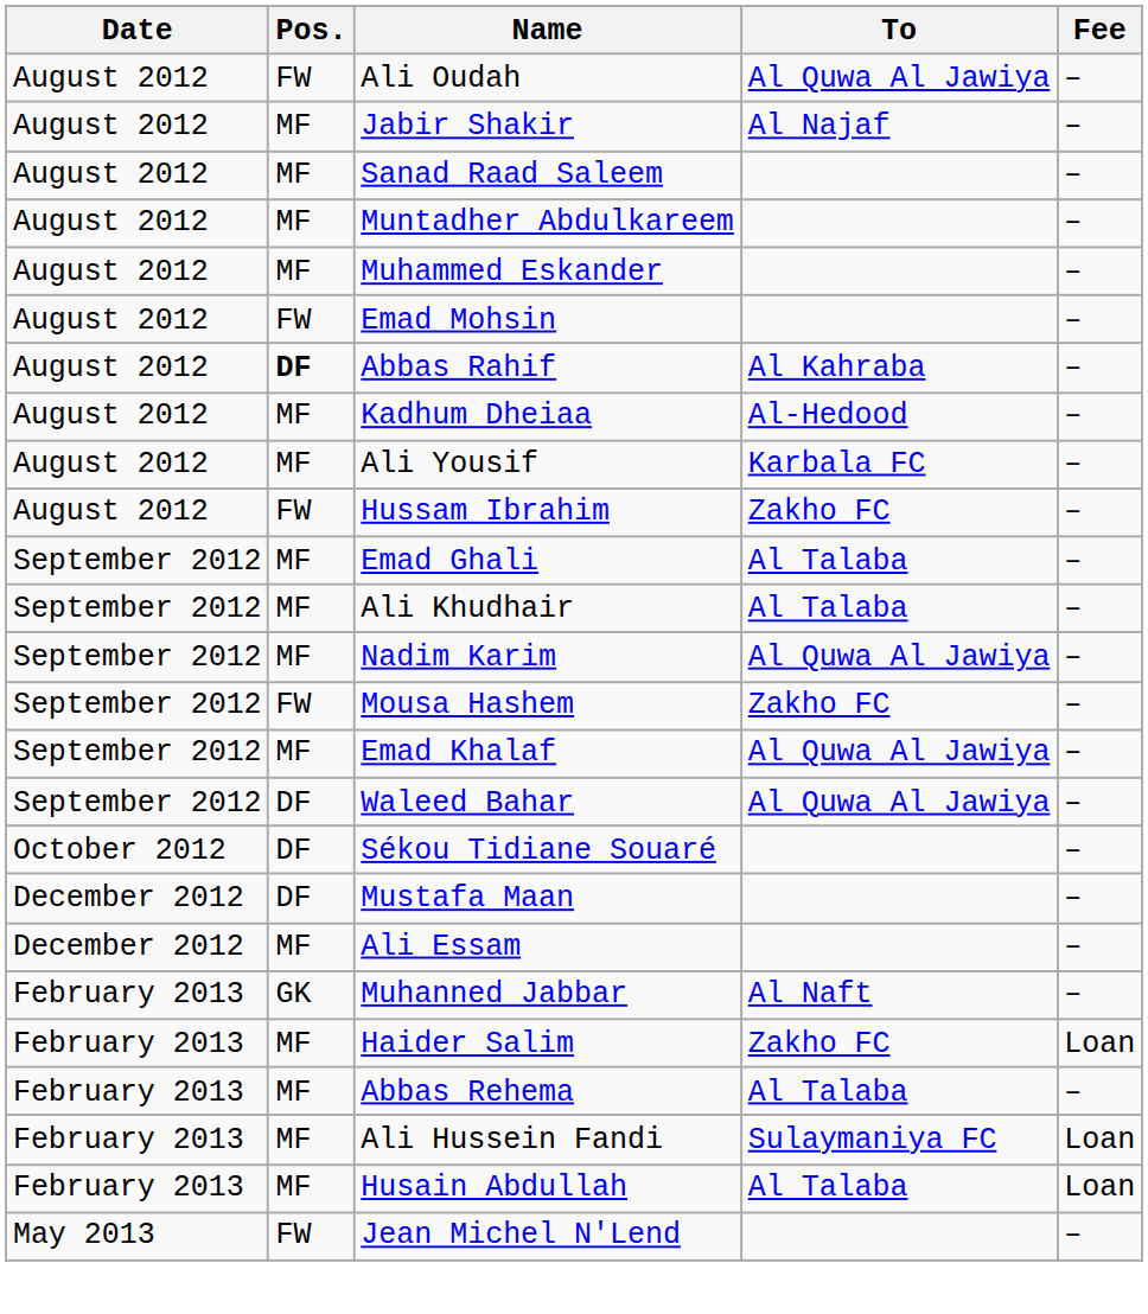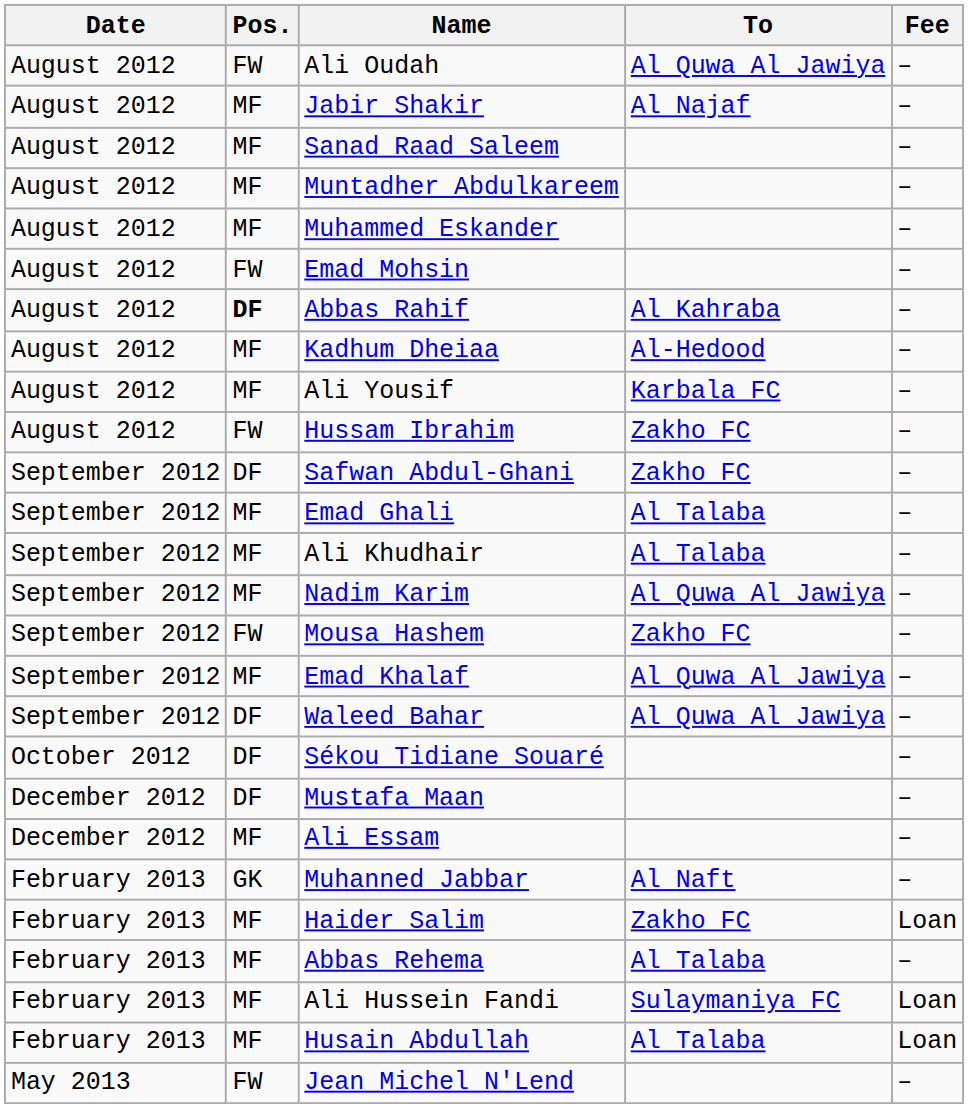 <table class="wikitable">
 <tr>
 <th>Date</th>
 <th>Pos.</th>
 <th>Name</th>
 <th>To</th>
 <th>Fee</th>
 </tr>
 <tr>
 <td>August 2012</td>
 <td>FW</td>
 <td> Ali Oudah</td>
 <td> <a href='#'>Al Quwa Al Jawiya</a></td>
 <td>–</td>
 </tr>
 <tr>
 <td>August 2012</td>
 <td>MF</td>
 <td> <a href='#'>Jabir Shakir</a></td>
 <td> <a href='#'>Al Najaf</a></td>
 <td>–</td>
 </tr>
 <tr>
 <td>August 2012</td>
 <td>MF</td>
 <td> <a href='#'>Sanad Raad Saleem</a></td>
 <td></td>
 <td>–</td>
 </tr>
 <tr>
 <td>August 2012</td>
 <td>MF</td>
 <td> <a href='#'>Muntadher Abdulkareem</a></td>
 <td></td>
 <td>–</td>
 </tr>
 <tr>
 <td>August 2012</td>
 <td>MF</td>
 <td> <a href='#'>Muhammed Eskander</a></td>
 <td></td>
 <td>–</td>
 </tr>
 <tr>
 <td>August 2012</td>
 <td>FW</td>
 <td> <a href='#'>Emad Mohsin</a></td>
 <td></td>
 <td>–</td>
 </tr>
 <tr>
 <td>August 2012</td>
 <td><strong>DF</strong></td>
 <td> <a href='#'>Abbas Rahif</a></td>
 <td> <a href='#'>Al Kahraba</a></td>
 <td>–</td>
 </tr>
 <tr>
 <td>August 2012</td>
 <td>MF</td>
 <td> <a href='#'>Kadhum Dheiaa</a></td>
 <td> <a href='#'>Al-Hedood</a></td>
 <td>–</td>
 </tr>
 <tr>
 <td>August 2012</td>
 <td>MF</td>
 <td> Ali Yousif</td>
 <td> <a href='#'>Karbala FC</a></td>
 <td>–</td>
 </tr>
 <tr>
 <td>August 2012</td>
 <td>FW</td>
 <td> <a href='#'>Hussam Ibrahim</a></td>
+<td> <a href='#'>Zakho FC</a></td>
+<td>–</td>
+</tr>
+<tr>
+<td>September 2012</td>
+<td>DF</td>
+<td> <a href='#'>Safwan Abdul-Ghani</a></td>
 <td> <a href='#'>Zakho FC</a></td>
 <td>–</td>
 </tr>
 <tr>
 <td>September 2012</td>
 <td>MF</td>
 <td> <a href='#'>Emad Ghali</a></td>
 <td> <a href='#'>Al Talaba</a></td>
 <td>–</td>
 </tr>
 <tr>
 <td>September 2012</td>
 <td>MF</td>
 <td> Ali Khudhair</td>
 <td> <a href='#'>Al Talaba</a></td>
 <td>–</td>
 </tr>
 <tr>
 <td>September 2012</td>
 <td>MF</td>
 <td> <a href='#'>Nadim Karim</a></td>
 <td> <a href='#'>Al Quwa Al Jawiya</a></td>
 <td>–</td>
 </tr>
 <tr>
 <td>September 2012</td>
 <td>FW</td>
 <td> <a href='#'>Mousa Hashem</a></td>
 <td> <a href='#'>Zakho FC</a></td>
 <td>–</td>
 </tr>
 <tr>
 <td>September 2012</td>
 <td>MF</td>
 <td> <a href='#'>Emad Khalaf</a></td>
 <td> <a href='#'>Al Quwa Al Jawiya</a></td>
 <td>–</td>
 </tr>
 <tr>
 <td>September 2012</td>
 <td>DF</td>
 <td> <a href='#'>Waleed Bahar</a></td>
 <td> <a href='#'>Al Quwa Al Jawiya</a></td>
 <td>–</td>
 </tr>
 <tr>
 <td>October 2012</td>
 <td>DF</td>
 <td> <a href='#'>Sékou Tidiane Souaré</a></td>
 <td></td>
 <td>–</td>
 </tr>
 <tr>
 <td>December 2012</td>
 <td>DF</td>
 <td> <a href='#'>Mustafa Maan</a></td>
 <td></td>
 <td>–</td>
 </tr>
 <tr>
 <td>December 2012</td>
 <td>MF</td>
 <td> <a href='#'>Ali Essam</a></td>
 <td></td>
 <td>–</td>
 </tr>
 <tr>
 <td>February 2013</td>
 <td>GK</td>
 <td> <a href='#'>Muhanned Jabbar</a></td>
 <td> <a href='#'>Al Naft</a></td>
 <td>–</td>
 </tr>
 <tr>
 <td>February 2013</td>
 <td>MF</td>
 <td> <a href='#'>Haider Salim</a></td>
 <td> <a href='#'>Zakho FC</a></td>
 <td>Loan</td>
 </tr>
 <tr>
 <td>February 2013</td>
 <td>MF</td>
 <td> <a href='#'>Abbas Rehema</a></td>
 <td> <a href='#'>Al Talaba</a></td>
 <td>–</td>
 </tr>
 <tr>
 <td>February 2013</td>
 <td>MF</td>
 <td> Ali Hussein Fandi</td>
 <td> <a href='#'>Sulaymaniya FC</a></td>
 <td>Loan</td>
 </tr>
 <tr>
 <td>February 2013</td>
 <td>MF</td>
 <td> <a href='#'>Husain Abdullah</a></td>
 <td> <a href='#'>Al Talaba</a></td>
 <td>Loan</td>
 </tr>
 <tr>
 <td>May 2013</td>
 <td>FW</td>
 <td> <a href='#'>Jean Michel N'Lend</a></td>
 <td></td>
 <td>–</td>
 </tr>
 </table>
